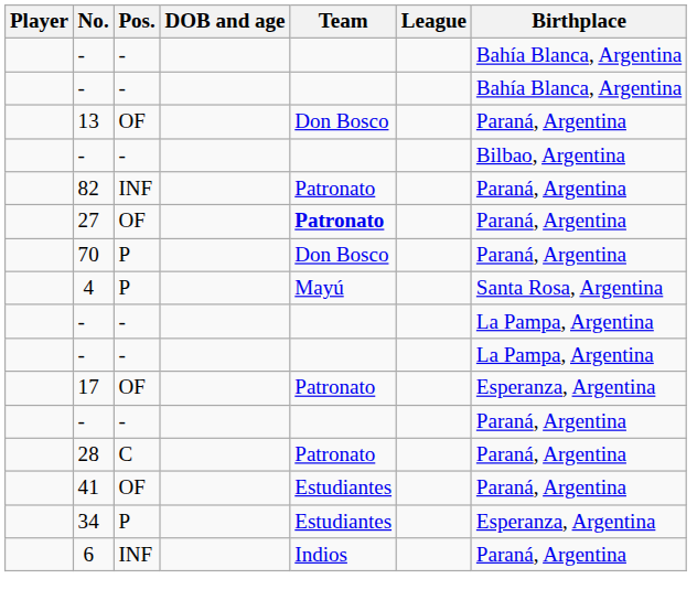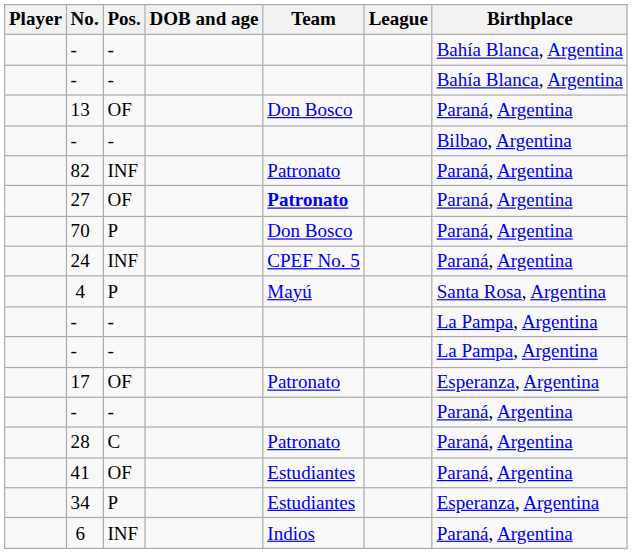 <table class="wikitable sortable">
 <tr>
 <th>Player</th>
 <th>No.</th>
 <th>Pos.</th>
 <th>DOB and age</th>
 <th>Team</th>
 <th>League</th>
 <th>Birthplace</th>
 </tr>
 <tr>
 <td></td>
 <td>-</td>
 <td>-</td>
 <td></td>
 <td></td>
 <td></td>
 <td><a href='#'>Bahía Blanca</a>, <a href='#'>Argentina</a></td>
 </tr>
 <tr>
 <td></td>
 <td>-</td>
 <td>-</td>
 <td></td>
 <td></td>
 <td></td>
 <td><a href='#'>Bahía Blanca</a>, <a href='#'>Argentina</a></td>
 </tr>
 <tr>
 <td></td>
 <td>13</td>
 <td>OF</td>
 <td></td>
 <td><a href='#'>Don Bosco</a></td>
 <td></td>
 <td><a href='#'>Paraná</a>, <a href='#'>Argentina</a></td>
 </tr>
 <tr>
 <td></td>
 <td>-</td>
 <td>-</td>
 <td></td>
 <td></td>
 <td></td>
 <td><a href='#'>Bilbao</a>, <a href='#'>Argentina</a></td>
 </tr>
 <tr>
 <td></td>
 <td>82</td>
 <td>INF</td>
 <td></td>
 <td><a href='#'>Patronato</a></td>
 <td></td>
 <td><a href='#'>Paraná</a>, <a href='#'>Argentina</a></td>
 </tr>
 <tr>
 <td></td>
 <td>27</td>
 <td>OF</td>
 <td></td>
 <td><strong><a href='#'>Patronato</a></strong></td>
 <td></td>
 <td><a href='#'>Paraná</a>, <a href='#'>Argentina</a></td>
 </tr>
 <tr>
 <td></td>
 <td>70</td>
 <td>P</td>
 <td></td>
 <td><a href='#'>Don Bosco</a></td>
+<td></td>
+<td><a href='#'>Paraná</a>, <a href='#'>Argentina</a></td>
+</tr>
+<tr>
+<td></td>
+<td>24</td>
+<td>INF</td>
+<td></td>
+<td><a href='#'>CPEF No. 5</a></td>
 <td></td>
 <td><a href='#'>Paraná</a>, <a href='#'>Argentina</a></td>
 </tr>
 <tr>
 <td></td>
 <td> 4</td>
 <td>P</td>
 <td></td>
 <td><a href='#'>Mayú</a></td>
 <td></td>
 <td><a href='#'>Santa Rosa</a>, <a href='#'>Argentina</a></td>
 </tr>
 <tr>
 <td></td>
 <td>-</td>
 <td>-</td>
 <td></td>
 <td></td>
 <td></td>
 <td><a href='#'>La Pampa</a>, <a href='#'>Argentina</a></td>
 </tr>
 <tr>
 <td></td>
 <td>-</td>
 <td>-</td>
 <td></td>
 <td></td>
 <td></td>
 <td><a href='#'>La Pampa</a>, <a href='#'>Argentina</a></td>
 </tr>
 <tr>
 <td></td>
 <td>17</td>
 <td>OF</td>
 <td></td>
 <td><a href='#'>Patronato</a></td>
 <td></td>
 <td><a href='#'>Esperanza</a>, <a href='#'>Argentina</a></td>
 </tr>
 <tr>
 <td></td>
 <td>-</td>
 <td>-</td>
 <td></td>
 <td></td>
 <td></td>
 <td><a href='#'>Paraná</a>, <a href='#'>Argentina</a></td>
 </tr>
 <tr>
 <td></td>
 <td>28</td>
 <td>C</td>
 <td></td>
 <td><a href='#'>Patronato</a></td>
 <td></td>
 <td><a href='#'>Paraná</a>, <a href='#'>Argentina</a></td>
 </tr>
 <tr>
 <td></td>
 <td>41</td>
 <td>OF</td>
 <td></td>
 <td><a href='#'>Estudiantes</a></td>
 <td></td>
 <td><a href='#'>Paraná</a>, <a href='#'>Argentina</a></td>
 </tr>
 <tr>
 <td></td>
 <td>34</td>
 <td>P</td>
 <td></td>
 <td><a href='#'>Estudiantes</a></td>
 <td></td>
 <td><a href='#'>Esperanza</a>, <a href='#'>Argentina</a></td>
 </tr>
 <tr>
 <td></td>
 <td> 6</td>
 <td>INF</td>
 <td></td>
 <td><a href='#'>Indios</a></td>
 <td></td>
 <td><a href='#'>Paraná</a>, <a href='#'>Argentina</a></td>
 </tr>
 </table>
